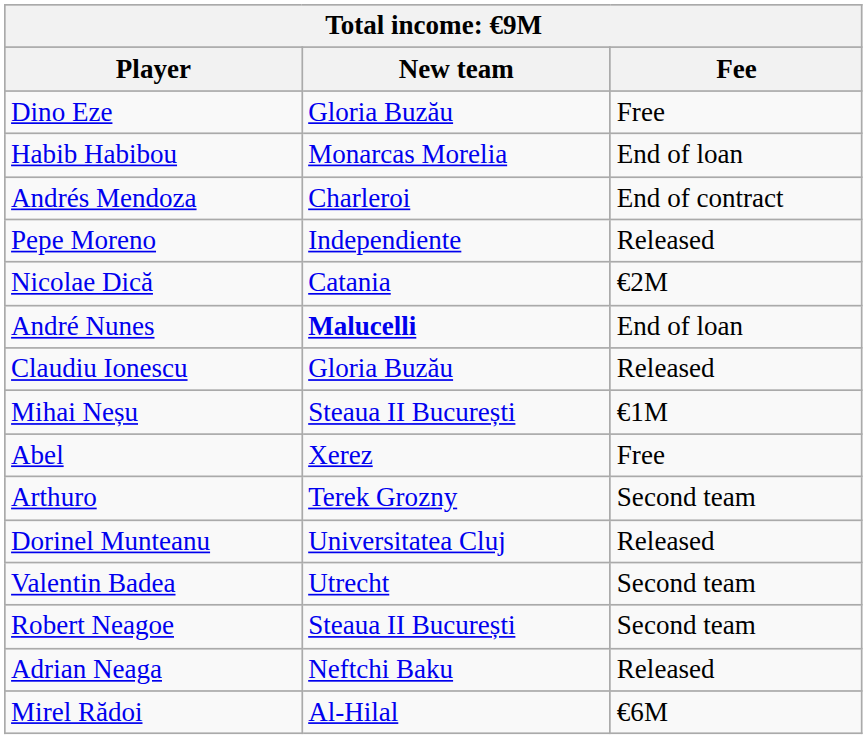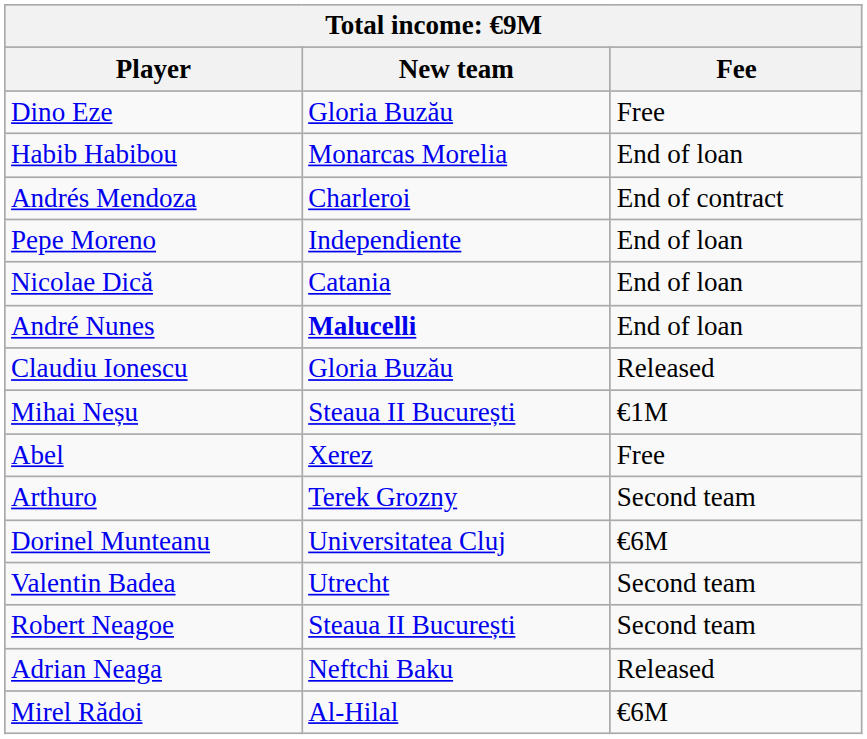 <table class="wikitable collapsible">
 <tr>
 <th colspan="3" width="500">Total income: €9M</th>
 </tr>
 <tr>
 <th>Player</th>
 <th>New team</th>
 <th>Fee</th>
 </tr>
 <tr>
 <td> <a href='#'>Dino Eze</a></td>
 <td> <a href='#'>Gloria Buzău</a></td>
 <td>Free</td>
 </tr>
 <tr>
 <td> <a href='#'>Habib Habibou</a></td>
 <td> <a href='#'>Monarcas Morelia</a></td>
 <td>End of loan</td>
 </tr>
 <tr>
 <td> <a href='#'>Andrés Mendoza</a></td>
 <td> <a href='#'>Charleroi</a></td>
 <td>End of contract</td>
 </tr>
 <tr>
 <td> <a href='#'>Pepe Moreno</a></td>
 <td> <a href='#'>Independiente</a></td>
-<td>Released</td>
+<td>End of loan</td>
 </tr>
 <tr>
 <td> <a href='#'>Nicolae Dică</a></td>
 <td> <a href='#'>Catania</a></td>
-<td>€2M</td>
+<td>End of loan</td>
 </tr>
 <tr>
 <td> <a href='#'>André Nunes</a></td>
 <td><strong> <a href='#'>Malucelli</a></strong></td>
 <td>End of loan</td>
 </tr>
 <tr>
 <td> <a href='#'>Claudiu Ionescu</a></td>
 <td> <a href='#'>Gloria Buzău</a></td>
 <td>Released</td>
 </tr>
 <tr>
 <td> <a href='#'>Mihai Neșu</a></td>
 <td> <a href='#'>Steaua II București</a></td>
 <td>€1M</td>
 </tr>
 <tr>
 <td> <a href='#'>Abel</a></td>
 <td> <a href='#'>Xerez</a></td>
 <td>Free</td>
 </tr>
 <tr>
 <td> <a href='#'>Arthuro</a></td>
 <td> <a href='#'>Terek Grozny</a></td>
 <td>Second team</td>
 </tr>
 <tr>
 <td> <a href='#'>Dorinel Munteanu</a></td>
 <td> <a href='#'>Universitatea Cluj</a></td>
-<td>Released</td>
+<td>€6M</td>
 </tr>
 <tr>
 <td> <a href='#'>Valentin Badea</a></td>
 <td> <a href='#'>Utrecht</a></td>
 <td>Second team</td>
 </tr>
 <tr>
 <td> <a href='#'>Robert Neagoe</a></td>
 <td> <a href='#'>Steaua II București</a></td>
 <td>Second team</td>
 </tr>
 <tr>
 <td> <a href='#'>Adrian Neaga</a></td>
 <td> <a href='#'>Neftchi Baku</a></td>
 <td>Released</td>
 </tr>
 <tr>
 <td> <a href='#'>Mirel Rădoi</a></td>
 <td> <a href='#'>Al-Hilal</a></td>
 <td>€6M</td>
 </tr>
 </table>
